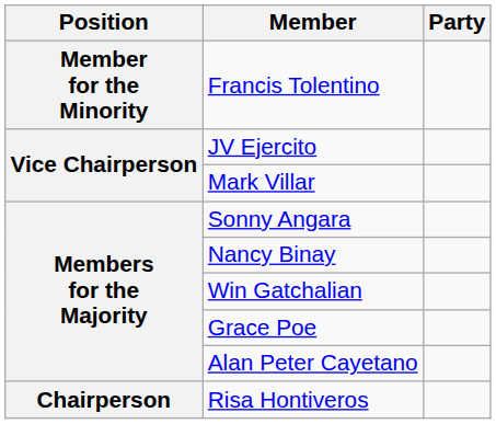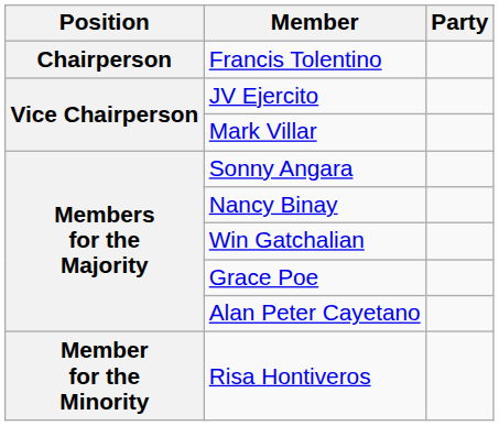 <table class="wikitable">
 <tr>
 <th>Position</th>
 <th>Member</th>
 <th colspan="2">Party</th>
 </tr>
 <tr>
-<th><strong>Member</strong><br><strong>for the</strong><br><strong>Minority</strong></th>
+<th><strong>Chairperson</strong></th>
 <td><a href='#'>Francis Tolentino</a></td>
 <td></td>
 </tr>
 <tr>
 <th rowspan="2"><strong>Vice Chairperson</strong></th>
 <td><a href='#'>JV Ejercito</a></td>
 <td></td>
 </tr>
 <tr>
 <td><a href='#'>Mark Villar</a></td>
 <td></td>
 </tr>
 <tr>
 <th rowspan="5"><strong>Members</strong><br><strong>for the</strong><br><strong>Majority</strong></th>
 <td><a href='#'>Sonny Angara</a></td>
 <td></td>
 </tr>
 <tr>
 <td><a href='#'>Nancy Binay</a></td>
 <td></td>
 </tr>
 <tr>
 <td><a href='#'>Win Gatchalian</a></td>
 <td></td>
 </tr>
 <tr>
 <td><a href='#'>Grace Poe</a></td>
 <td></td>
 </tr>
 <tr>
 <td><a href='#'>Alan Peter Cayetano</a></td>
 <td></td>
 </tr>
 <tr>
-<th><strong>Chairperson</strong></th>
+<th><strong>Member</strong><br><strong>for the</strong><br><strong>Minority</strong></th>
 <td><a href='#'>Risa Hontiveros</a></td>
 <td></td>
 </tr>
 </table>
